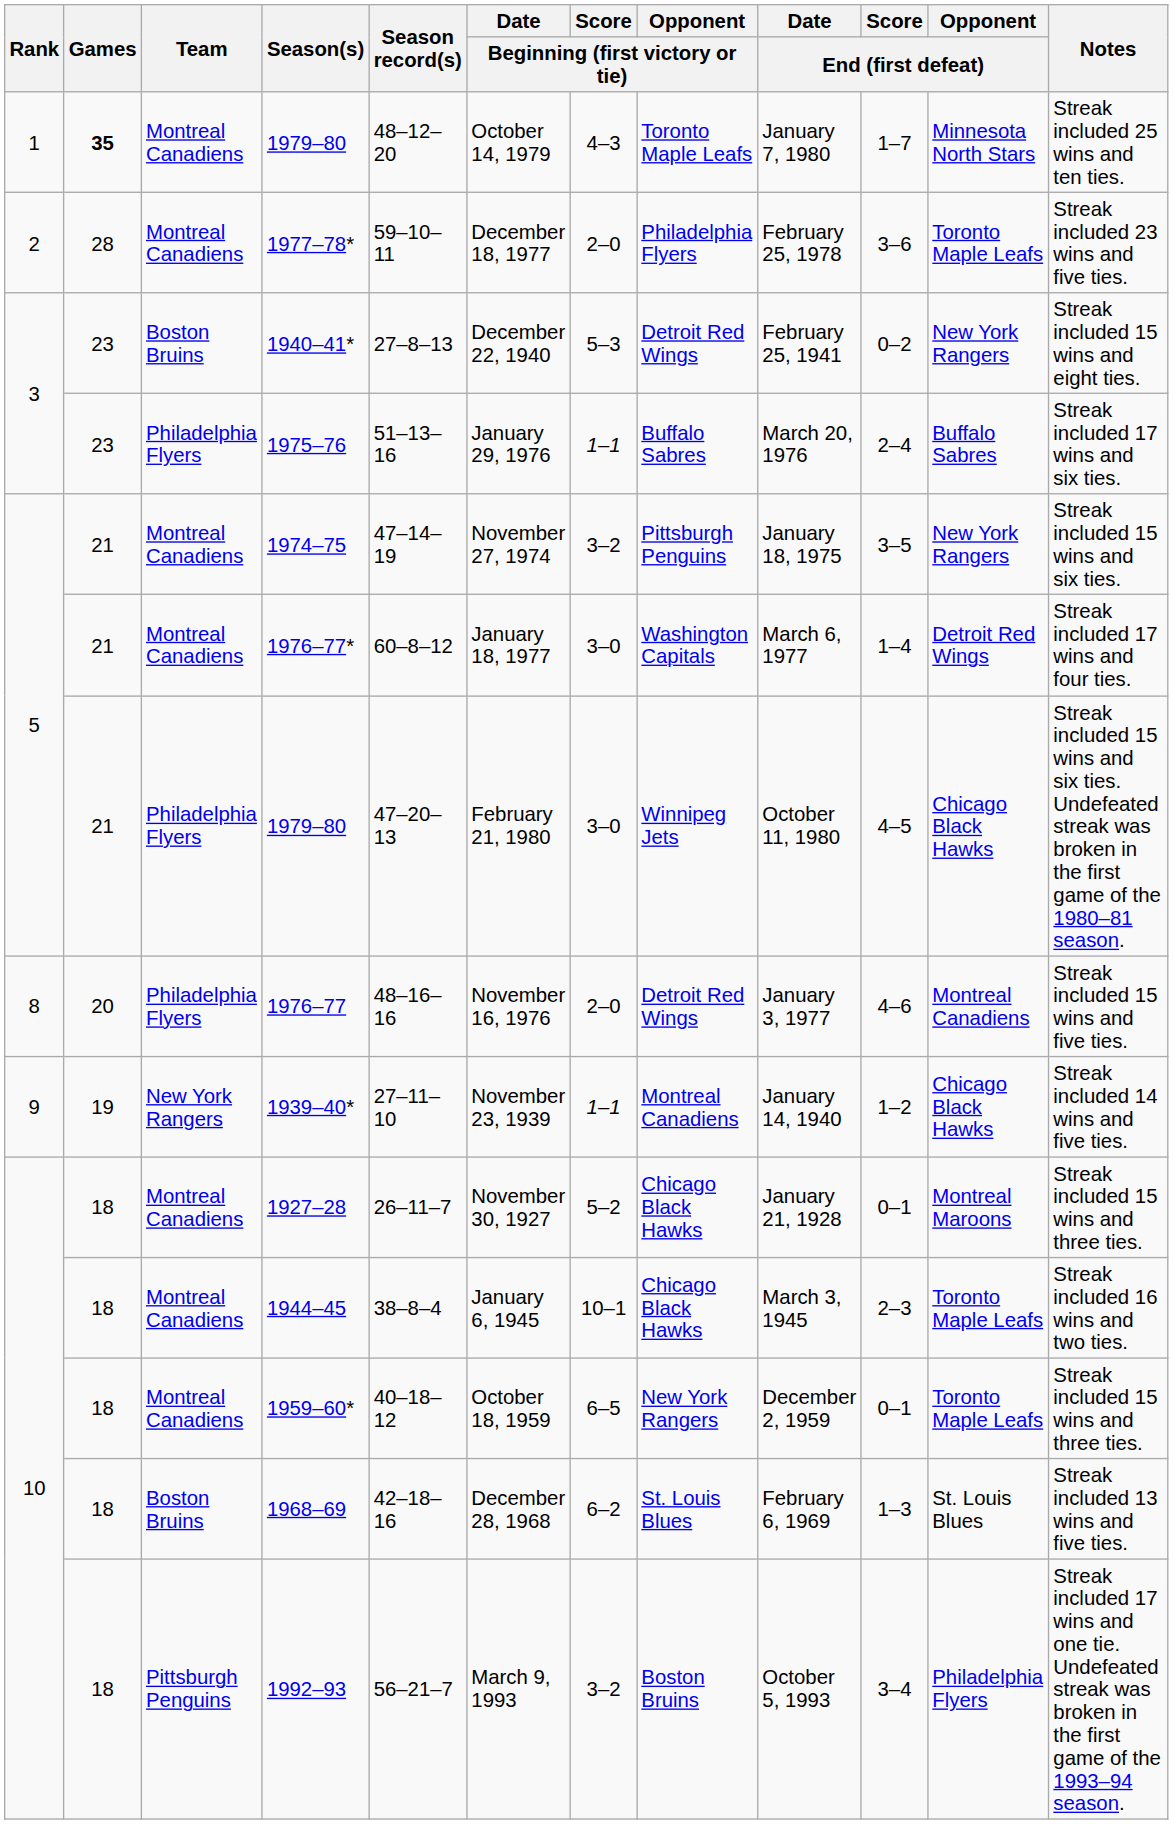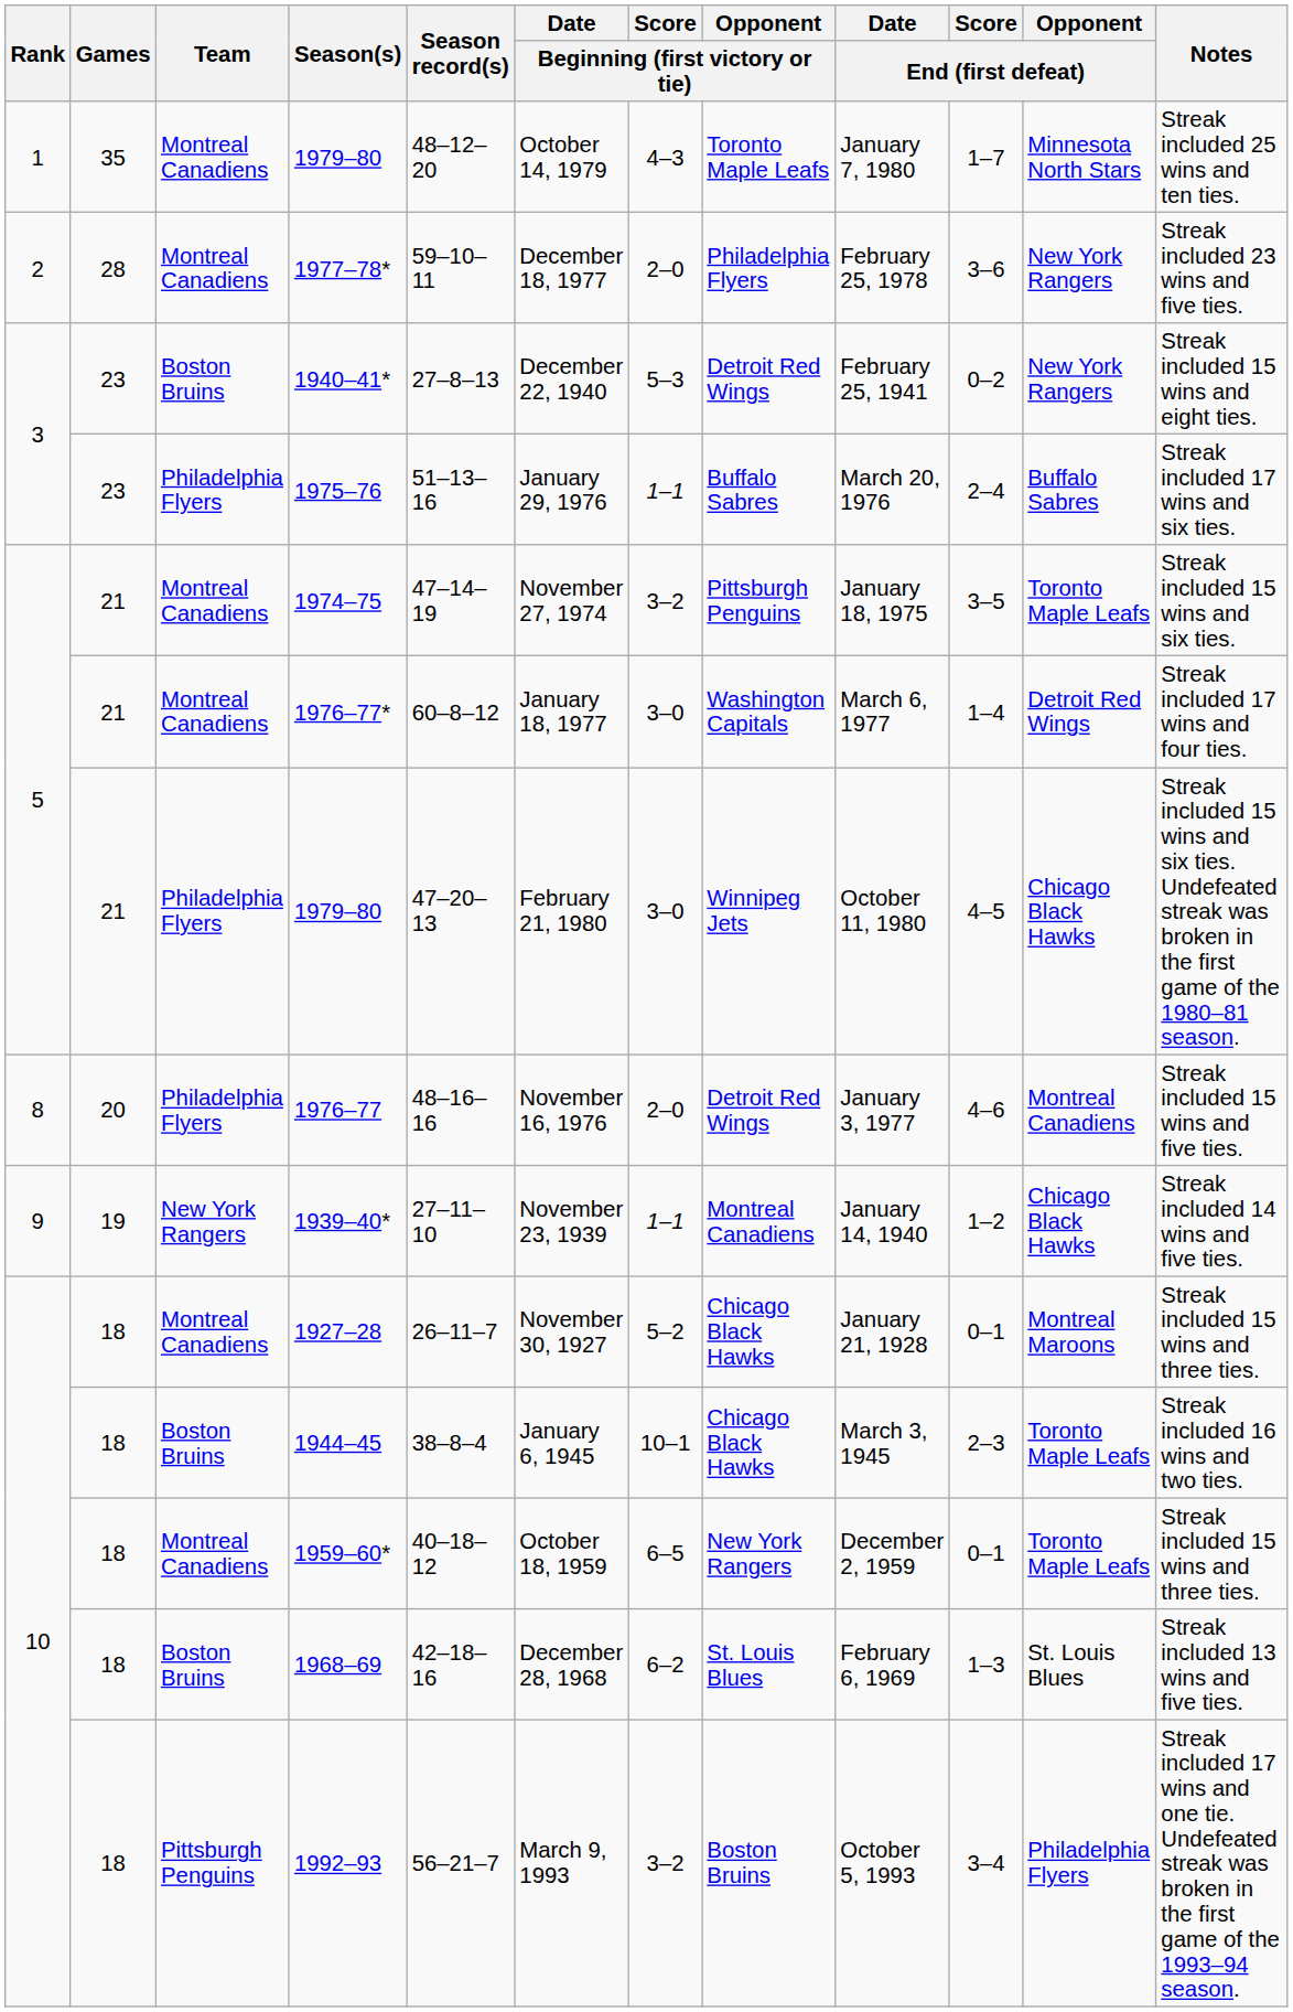 <table class="wikitable sortable" style="font-size:95%">
 <tr>
 <th rowspan="2">Rank</th>
 <th rowspan="2">Games</th>
 <th rowspan="2">Team</th>
 <th rowspan="2">Season(s)</th>
 <th rowspan="2">Season<br>record(s)</th>
 <th>Date</th>
 <th class="unsortable">Score</th>
 <th>Opponent</th>
 <th>Date</th>
 <th class="unsortable">Score</th>
 <th>Opponent</th>
 <th rowspan="2" class="unsortable">Notes</th>
 </tr>
 <tr class="unsortable">
 <th colspan="3">Beginning (first victory or tie)</th>
 <th colspan="3">End (first defeat)</th>
 </tr>
 <tr>
 <td align="center">1</td>
-<td align="center"><strong>35</strong></td>
+<td align="center">35</td>
 <td><a href='#'>Montreal Canadiens</a></td>
 <td><a href='#'>1979–80</a></td>
 <td>48–12–20</td>
 <td>October 14, 1979</td>
 <td align="center">4–3</td>
 <td><a href='#'>Toronto Maple Leafs</a></td>
 <td>January 7, 1980</td>
 <td align="center">1–7</td>
 <td><a href='#'>Minnesota North Stars</a></td>
 <td>Streak included 25 wins and ten ties.</td>
 </tr>
 <tr>
 <td align="center">2</td>
 <td align="center">28</td>
 <td><a href='#'>Montreal Canadiens</a></td>
 <td><a href='#'>1977–78</a>*</td>
 <td>59–10–11</td>
 <td>December 18, 1977</td>
 <td align="center">2–0</td>
 <td><a href='#'>Philadelphia Flyers</a></td>
 <td>February 25, 1978</td>
 <td align="center">3–6</td>
-<td><a href='#'>Toronto Maple Leafs</a></td>
+<td><a href='#'>New York Rangers</a></td>
 <td>Streak included 23 wins and five ties.</td>
 </tr>
 <tr>
 <td rowspan="2" align="center">3 </td>
 <td align="center">23</td>
 <td><a href='#'>Boston Bruins</a></td>
 <td><a href='#'>1940–41</a>*</td>
 <td>27–8–13</td>
 <td>December 22, 1940</td>
 <td align="center">5–3</td>
 <td><a href='#'>Detroit Red Wings</a></td>
 <td>February 25, 1941</td>
 <td align="center">0–2</td>
 <td><a href='#'>New York Rangers</a></td>
 <td>Streak included 15 wins and eight ties.</td>
 </tr>
 <tr>
 <td align="center">23</td>
 <td><a href='#'>Philadelphia Flyers</a></td>
 <td><a href='#'>1975–76</a></td>
 <td>51–13–16</td>
 <td>January 29, 1976</td>
 <td align="center"><em>1–1</em></td>
 <td><a href='#'>Buffalo Sabres</a></td>
 <td>March 20, 1976</td>
 <td align="center">2–4</td>
 <td><a href='#'>Buffalo Sabres</a></td>
 <td>Streak included 17 wins and six ties.</td>
 </tr>
 <tr>
 <td rowspan="3" align="center">5 </td>
 <td align="center">21</td>
 <td><a href='#'>Montreal Canadiens</a></td>
 <td><a href='#'>1974–75</a></td>
 <td>47–14–19</td>
 <td>November 27, 1974</td>
 <td align="center">3–2</td>
 <td><a href='#'>Pittsburgh Penguins</a></td>
 <td>January 18, 1975</td>
 <td align="center">3–5</td>
-<td><a href='#'>New York Rangers</a></td>
+<td><a href='#'>Toronto Maple Leafs</a></td>
 <td>Streak included 15 wins and six ties.</td>
 </tr>
 <tr>
 <td align="center">21</td>
 <td><a href='#'>Montreal Canadiens</a></td>
 <td><a href='#'>1976–77</a>*</td>
 <td>60–8–12</td>
 <td>January 18, 1977</td>
 <td align="center">3–0</td>
 <td><a href='#'>Washington Capitals</a></td>
 <td>March 6, 1977</td>
 <td align="center">1–4</td>
 <td><a href='#'>Detroit Red Wings</a></td>
 <td>Streak included 17 wins and four ties.</td>
 </tr>
 <tr>
 <td align="center">21</td>
 <td><a href='#'>Philadelphia Flyers</a></td>
 <td><a href='#'>1979–80</a></td>
 <td>47–20–13</td>
 <td>February 21, 1980</td>
 <td align="center">3–0</td>
 <td><a href='#'>Winnipeg Jets</a></td>
 <td>October 11, 1980</td>
 <td align="center">4–5</td>
 <td><a href='#'>Chicago Black Hawks</a></td>
 <td>Streak included 15 wins and six ties.<br>Undefeated streak was broken in the first game of the <a href='#'>1980–81 season</a>.</td>
 </tr>
 <tr>
 <td align="center">8</td>
 <td align="center">20</td>
 <td><a href='#'>Philadelphia Flyers</a></td>
 <td><a href='#'>1976–77</a></td>
 <td>48–16–16</td>
 <td>November 16, 1976</td>
 <td align="center">2–0</td>
 <td><a href='#'>Detroit Red Wings</a></td>
 <td>January 3, 1977</td>
 <td align="center">4–6</td>
 <td><a href='#'>Montreal Canadiens</a></td>
 <td>Streak included 15 wins and five ties.</td>
 </tr>
 <tr>
 <td align="center">9</td>
 <td align="center">19</td>
 <td><a href='#'>New York Rangers</a></td>
 <td><a href='#'>1939–40</a>*</td>
 <td>27–11–10</td>
 <td>November 23, 1939</td>
 <td align="center"><em>1–1</em></td>
 <td><a href='#'>Montreal Canadiens</a></td>
 <td>January 14, 1940</td>
 <td align="center">1–2</td>
 <td><a href='#'>Chicago Black Hawks</a></td>
 <td>Streak included 14 wins and five ties.</td>
 </tr>
 <tr>
 <td rowspan="5" align="center">10 </td>
 <td align="center">18</td>
 <td><a href='#'>Montreal Canadiens</a></td>
 <td><a href='#'>1927–28</a></td>
 <td>26–11–7</td>
 <td>November 30, 1927</td>
 <td align="center">5–2</td>
 <td><a href='#'>Chicago Black Hawks</a></td>
 <td>January 21, 1928</td>
 <td align="center">0–1</td>
 <td><a href='#'>Montreal Maroons</a></td>
 <td>Streak included 15 wins and three ties.</td>
 </tr>
 <tr>
 <td align="center">18</td>
-<td><a href='#'>Montreal Canadiens</a></td>
+<td><a href='#'>Boston Bruins</a></td>
 <td><a href='#'>1944–45</a></td>
 <td>38–8–4</td>
 <td>January 6, 1945</td>
 <td align="center">10–1</td>
 <td><a href='#'>Chicago Black Hawks</a></td>
 <td>March 3, 1945</td>
 <td align="center">2–3</td>
 <td><a href='#'>Toronto Maple Leafs</a></td>
 <td>Streak included 16 wins and two ties.</td>
 </tr>
 <tr>
 <td align="center">18</td>
 <td><a href='#'>Montreal Canadiens</a></td>
 <td><a href='#'>1959–60</a>*</td>
 <td>40–18–12</td>
 <td>October 18, 1959</td>
 <td align="center">6–5</td>
 <td><a href='#'>New York Rangers</a></td>
 <td>December 2, 1959</td>
 <td align="center">0–1</td>
 <td><a href='#'>Toronto Maple Leafs</a></td>
 <td>Streak included 15 wins and three ties.</td>
 </tr>
 <tr>
 <td align="center">18</td>
 <td><a href='#'>Boston Bruins</a></td>
 <td><a href='#'>1968–69</a></td>
 <td>42–18–16</td>
 <td>December 28, 1968</td>
 <td align="center">6–2</td>
 <td><a href='#'>St. Louis Blues</a></td>
 <td>February 6, 1969</td>
 <td align="center">1–3</td>
 <td>St. Louis Blues</td>
 <td>Streak included 13 wins and five ties.</td>
 </tr>
 <tr>
 <td align="center">18</td>
 <td><a href='#'>Pittsburgh Penguins</a></td>
 <td><a href='#'>1992–93</a></td>
 <td>56–21–7</td>
 <td>March 9, 1993</td>
 <td align="center">3–2</td>
 <td><a href='#'>Boston Bruins</a></td>
 <td>October 5, 1993</td>
 <td align="center">3–4</td>
 <td><a href='#'>Philadelphia Flyers</a></td>
 <td>Streak included 17 wins and one tie.<br>Undefeated streak was broken in the first game of the <a href='#'>1993–94 season</a>.</td>
 </tr>
 </table>
